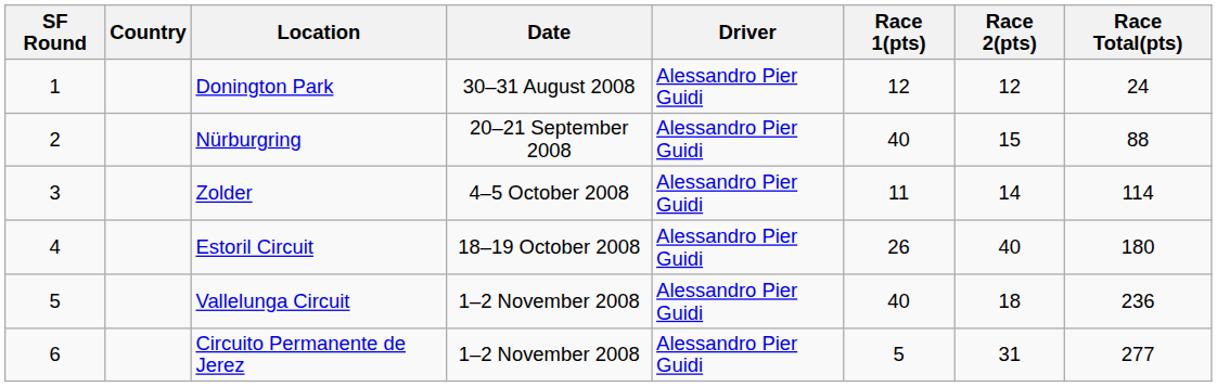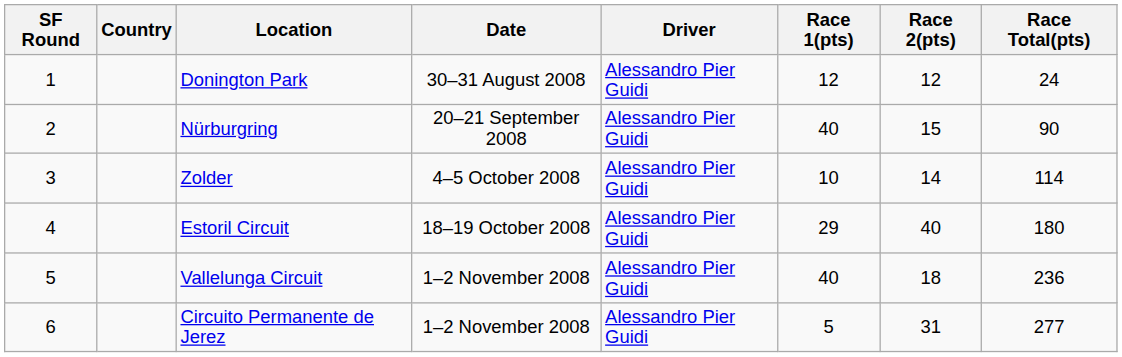 <table class=wikitable style="font-size:90%;">
 <tr>
 <th>SF Round</th>
 <th>Country</th>
 <th>Location</th>
 <th>Date</th>
 <th>Driver</th>
 <th>Race 1(pts)</th>
 <th>Race 2(pts)</th>
 <th>Race Total(pts)</th>
 </tr>
 <tr>
 <td align=center>1</td>
 <td></td>
 <td><a href='#'>Donington Park</a></td>
 <td align=center>30–31 August 2008</td>
 <td><a href='#'>Alessandro Pier Guidi</a></td>
 <td align=center>12</td>
 <td align=center>12</td>
 <td align=center>24</td>
 </tr>
 <tr>
 <td align=center>2</td>
 <td></td>
 <td><a href='#'>Nürburgring</a></td>
 <td align=center>20–21 September 2008</td>
 <td><a href='#'>Alessandro Pier Guidi</a></td>
 <td align=center>40</td>
 <td align=center>15</td>
-<td align=center>88</td>
+<td align=center>90</td>
 </tr>
 <tr>
 <td align=center>3</td>
 <td></td>
 <td><a href='#'>Zolder</a></td>
 <td align=center>4–5 October 2008</td>
 <td><a href='#'>Alessandro Pier Guidi</a></td>
-<td align=center>11</td>
+<td align=center>10</td>
 <td align=center>14</td>
 <td align=center>114</td>
 </tr>
 <tr>
 <td align=center>4</td>
 <td></td>
 <td><a href='#'>Estoril Circuit</a></td>
 <td align=center>18–19 October 2008</td>
 <td><a href='#'>Alessandro Pier Guidi</a></td>
-<td align=center>26</td>
+<td align=center>29</td>
 <td align=center>40</td>
 <td align=center>180</td>
 </tr>
 <tr>
 <td align=center>5</td>
 <td></td>
 <td><a href='#'>Vallelunga Circuit</a></td>
 <td align=center>1–2 November 2008</td>
 <td><a href='#'>Alessandro Pier Guidi</a></td>
 <td align=center>40</td>
 <td align=center>18</td>
 <td align=center>236</td>
 </tr>
 <tr>
 <td align=center>6</td>
 <td></td>
 <td><a href='#'>Circuito Permanente de Jerez</a></td>
 <td align=center>1–2 November 2008</td>
 <td><a href='#'>Alessandro Pier Guidi</a></td>
 <td align=center>5</td>
 <td align=center>31</td>
 <td align=center>277</td>
 </tr>
 </table>
